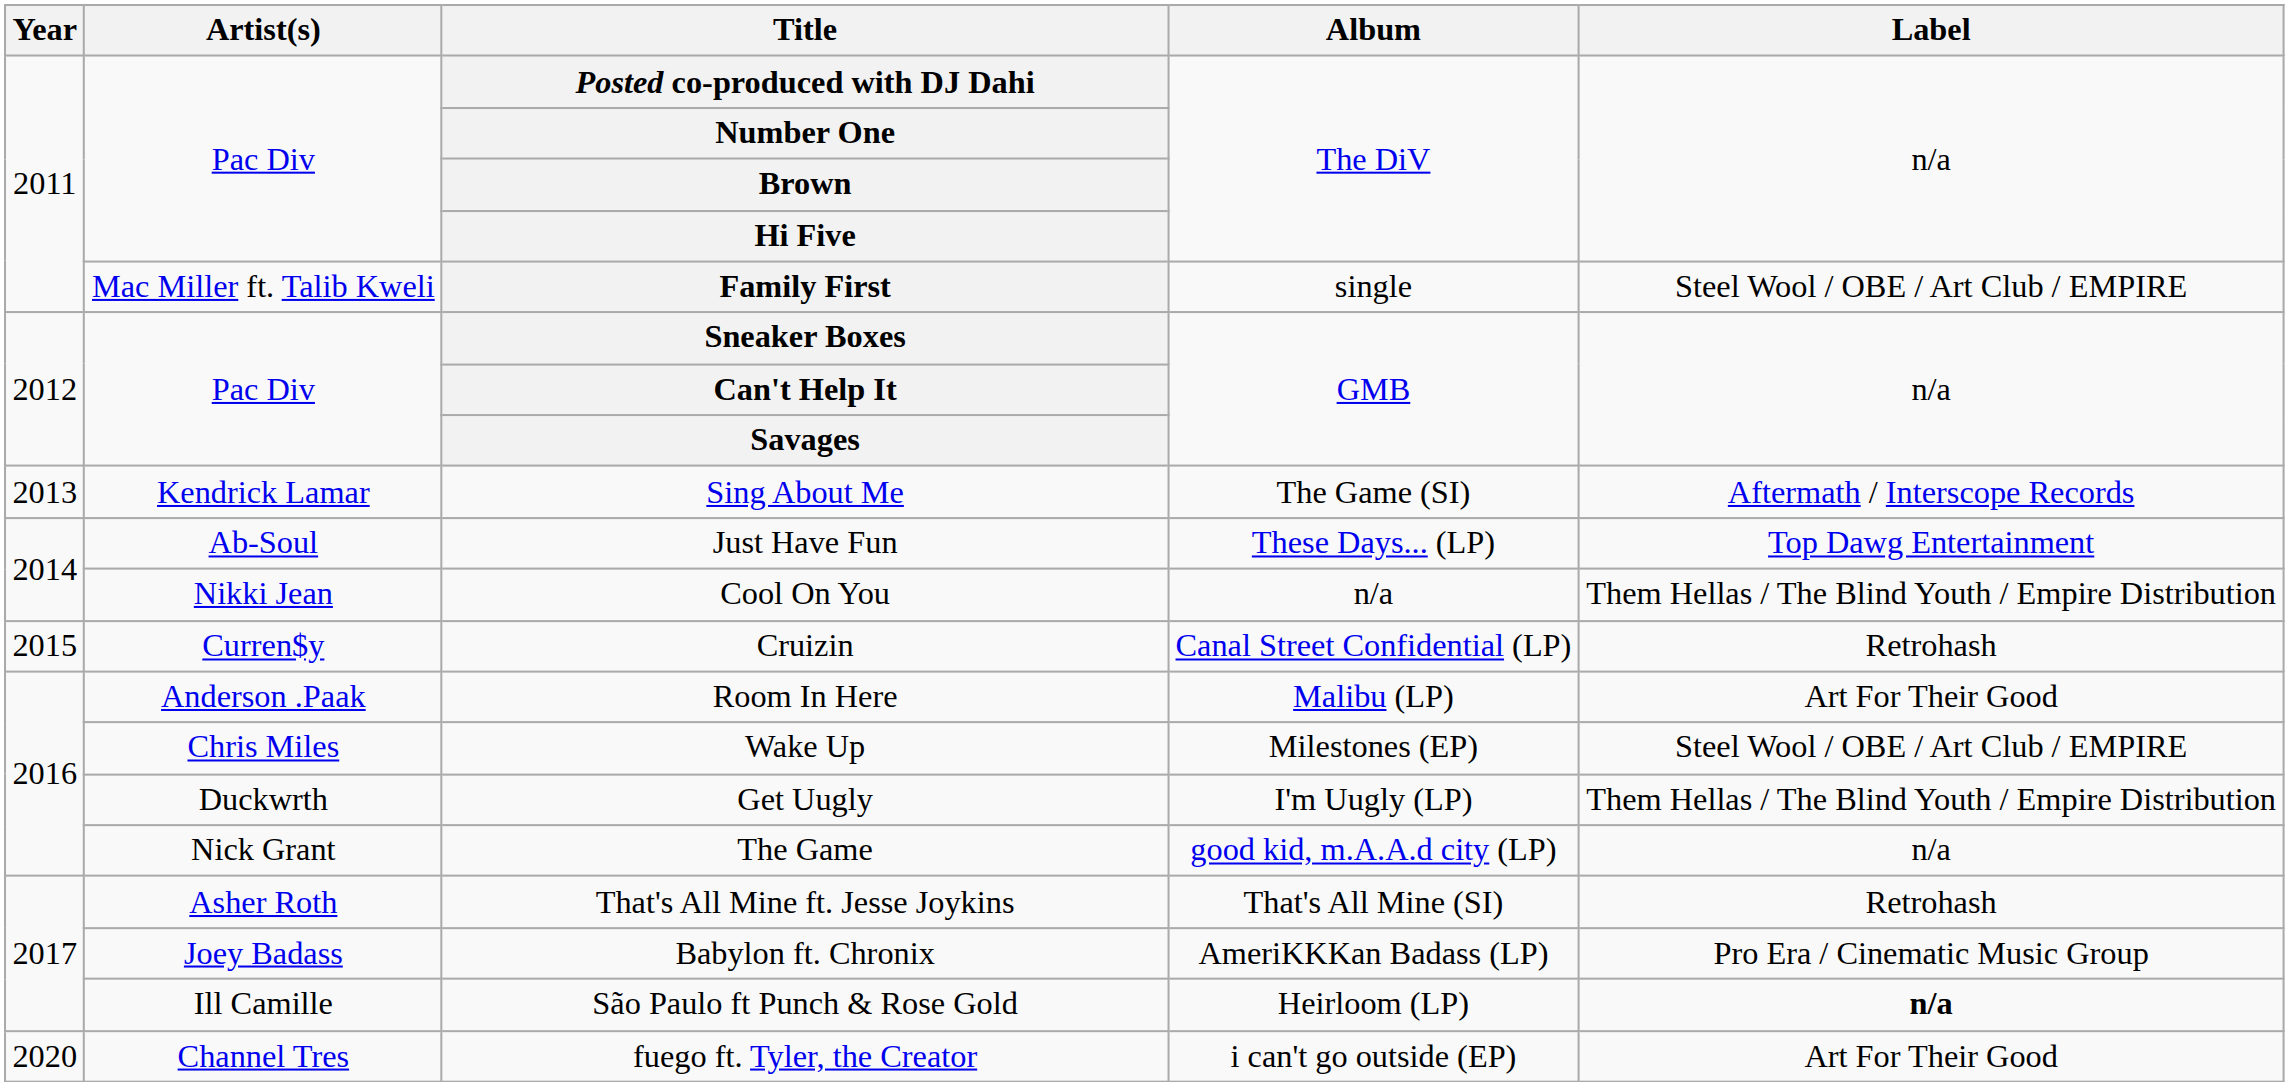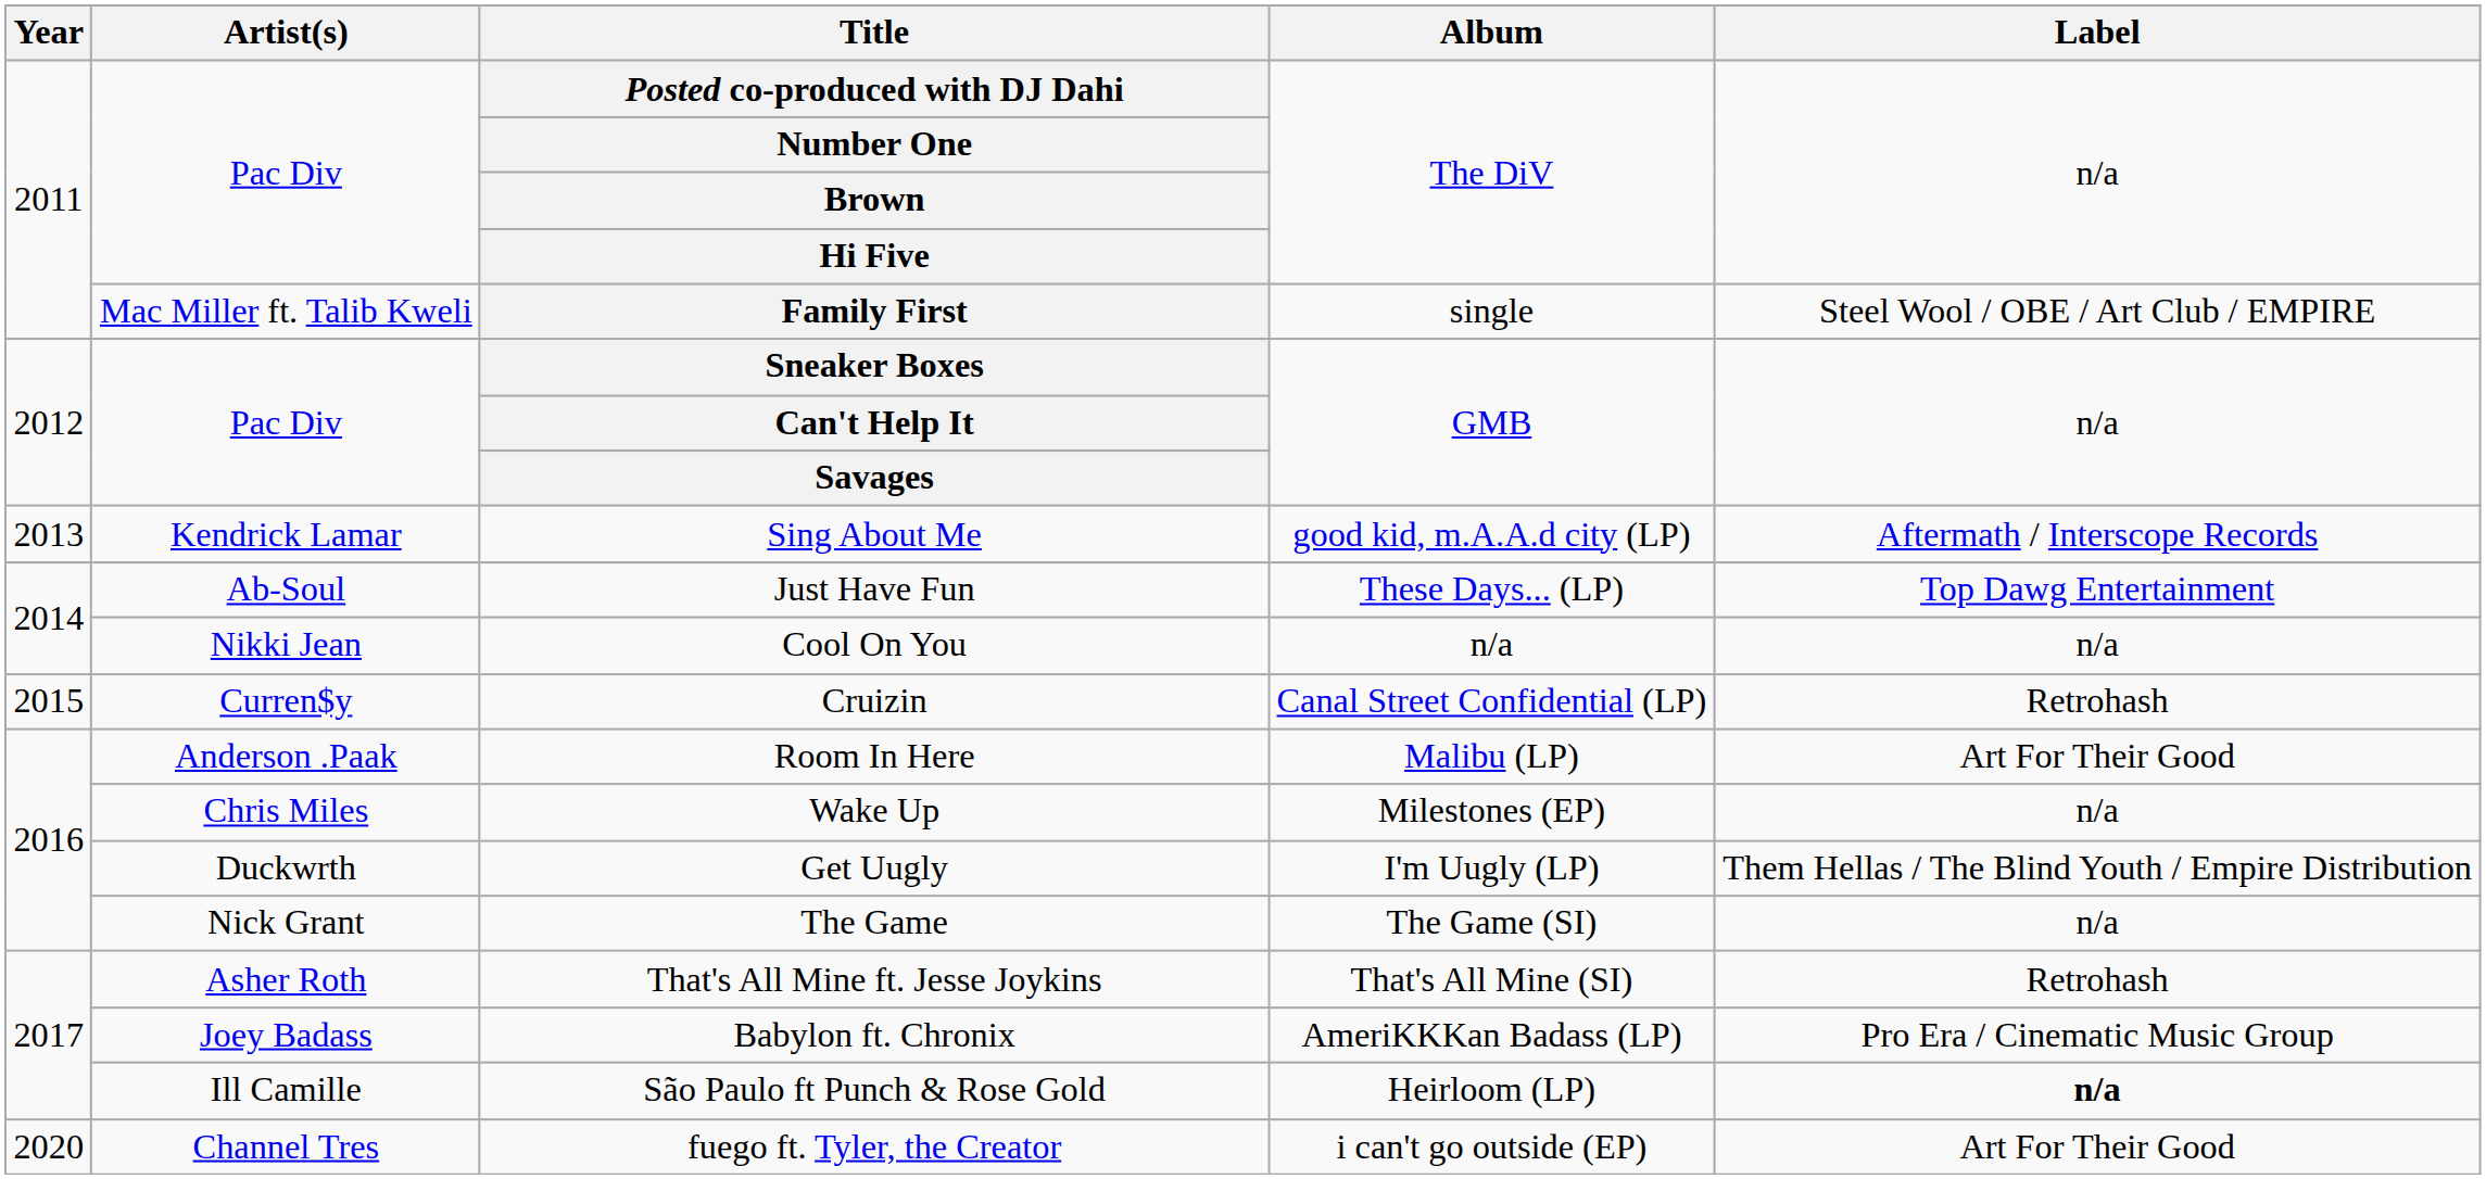 <table class="wikitable sortable" style="text-align:center;">
 <tr>
 <th scope="col">Year</th>
 <th scope="col">Artist(s)</th>
 <th scope="col" style="width:22em;">Title</th>
 <th scope="col">Album</th>
 <th scope="col">Label</th>
 </tr>
 <tr>
 <td rowspan="5">2011</td>
 <td rowspan="4"><a href='#'>Pac Div</a></td>
 <th scope="row"><em>Posted</em> co-produced with DJ Dahi</th>
 <td rowspan="4"><a href='#'>The DiV</a></td>
 <td rowspan="4">n/a</td>
 </tr>
 <tr>
 <th scope="row">Number One</th>
 </tr>
 <tr>
 <th scope="row">Brown</th>
 </tr>
 <tr>
 <th scope="row">Hi Five</th>
 </tr>
 <tr>
 <td><a href='#'>Mac Miller</a> ft. <a href='#'>Talib Kweli</a></td>
 <th scope="row">Family First</th>
 <td>single</td>
 <td>Steel Wool / OBE / Art Club / EMPIRE</td>
 </tr>
 <tr>
 <td rowspan="3">2012</td>
 <td rowspan="3"><a href='#'>Pac Div</a></td>
 <th scope="row">Sneaker Boxes</th>
 <td rowspan="3"><a href='#'>GMB</a></td>
 <td rowspan="3">n/a</td>
 </tr>
 <tr>
 <th scope="row">Can't Help It</th>
 </tr>
 <tr>
 <th scope="row">Savages</th>
 </tr>
 <tr>
 <td>2013</td>
 <td><a href='#'>Kendrick Lamar</a></td>
 <td><a href='#'>Sing About Me</a></td>
-<td>The Game (SI)</td>
+<td><a href='#'>good kid, m.A.A.d city</a> (LP)</td>
 <td><a href='#'>Aftermath</a> / <a href='#'>Interscope Records</a></td>
 </tr>
 <tr>
 <td rowspan="2">2014</td>
 <td><a href='#'>Ab-Soul</a></td>
 <td>Just Have Fun</td>
 <td><a href='#'>These Days...</a> (LP)</td>
 <td><a href='#'>Top Dawg Entertainment</a></td>
 </tr>
 <tr>
 <td><a href='#'>Nikki Jean</a></td>
 <td>Cool On You</td>
 <td>n/a</td>
-<td>Them Hellas / The Blind Youth / Empire Distribution</td>
+<td>n/a</td>
 </tr>
 <tr>
 <td>2015</td>
 <td><a href='#'>Curren$y</a></td>
 <td>Cruizin</td>
 <td><a href='#'>Canal Street Confidential</a> (LP)</td>
 <td>Retrohash</td>
 </tr>
 <tr>
 <td rowspan="4">2016</td>
 <td><a href='#'>Anderson .Paak</a></td>
 <td>Room In Here</td>
 <td><a href='#'>Malibu</a> (LP)</td>
 <td>Art For Their Good</td>
 </tr>
 <tr>
 <td><a href='#'>Chris Miles</a></td>
 <td>Wake Up</td>
 <td>Milestones (EP)</td>
-<td>Steel Wool / OBE / Art Club / EMPIRE</td>
+<td>n/a</td>
 </tr>
 <tr>
 <td>Duckwrth</td>
 <td>Get Uugly</td>
 <td>I'm Uugly (LP)</td>
 <td>Them Hellas / The Blind Youth / Empire Distribution</td>
 </tr>
 <tr>
 <td>Nick Grant</td>
 <td>The Game</td>
-<td><a href='#'>good kid, m.A.A.d city</a> (LP)</td>
+<td>The Game (SI)</td>
 <td>n/a</td>
 </tr>
 <tr>
 <td rowspan="3">2017</td>
 <td><a href='#'>Asher Roth</a></td>
 <td>That's All Mine ft. Jesse Joykins</td>
 <td>That's All Mine (SI)</td>
 <td>Retrohash</td>
 </tr>
 <tr>
 <td><a href='#'>Joey Badass</a></td>
 <td>Babylon ft. Chronix</td>
 <td>AmeriKKKan Badass (LP)</td>
 <td>Pro Era / Cinematic Music Group</td>
 </tr>
 <tr>
 <td>Ill Camille</td>
 <td>São Paulo ft Punch & Rose Gold</td>
 <td>Heirloom (LP)</td>
 <td><strong>n/a</strong></td>
 </tr>
 <tr>
 <td rowspan="1">2020</td>
 <td><a href='#'>Channel Tres</a></td>
 <td>fuego ft. <a href='#'>Tyler, the Creator</a></td>
 <td>i can't go outside (EP)</td>
 <td>Art For Their Good</td>
 </tr>
 </table>
